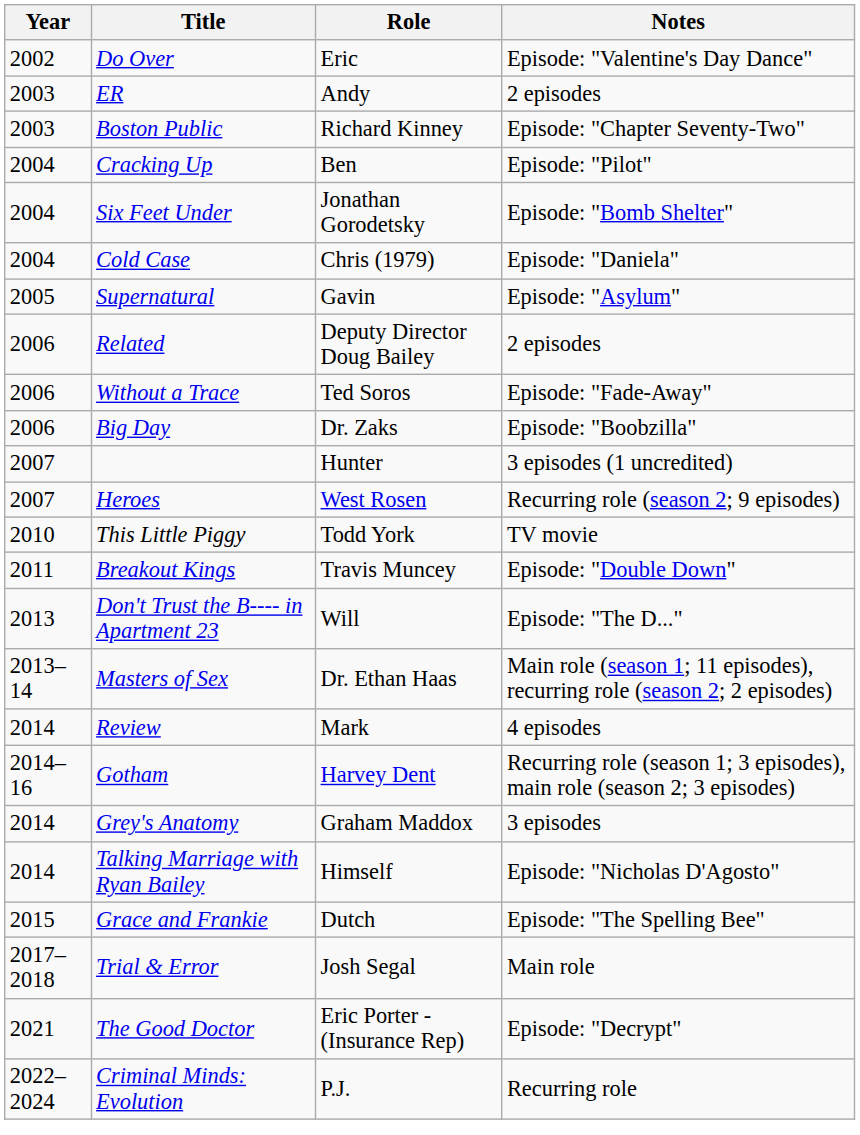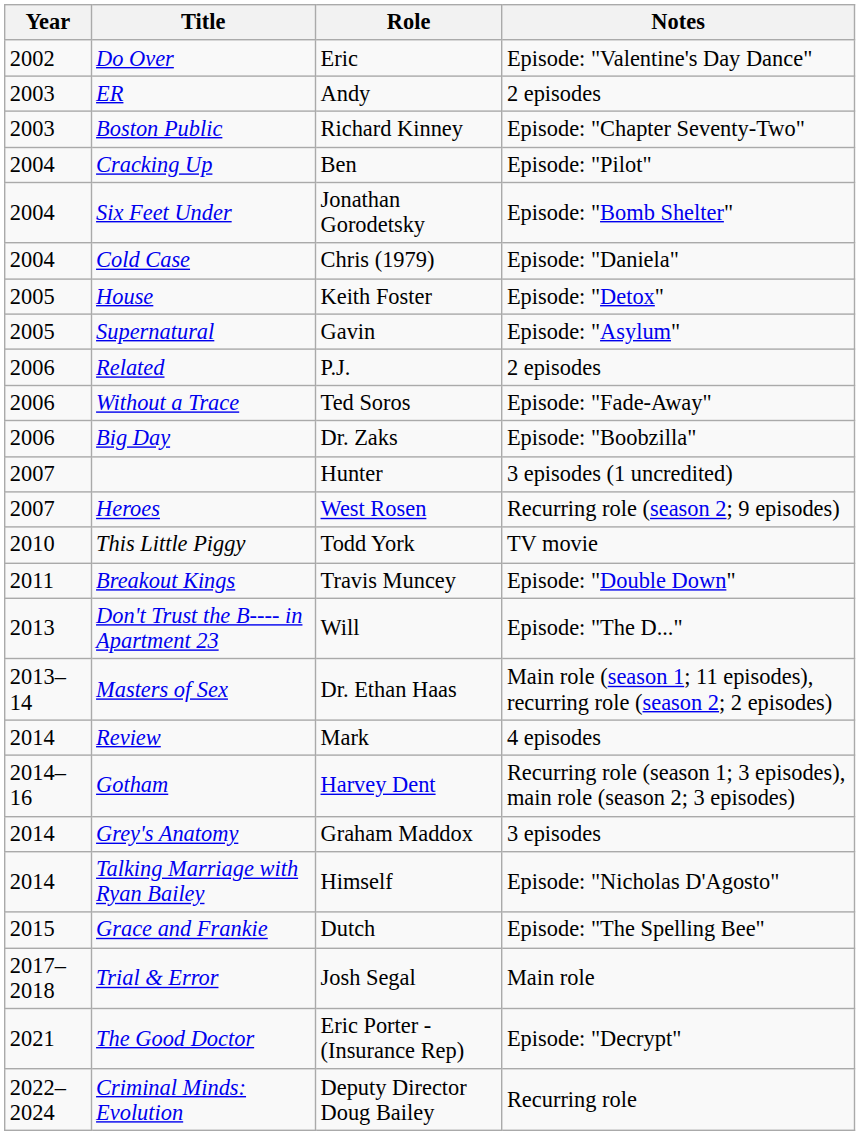 <table class="wikitable sortable">
 <tr>
 <th>Year</th>
 <th>Title</th>
 <th>Role</th>
 <th class="unsortable">Notes</th>
 </tr>
 <tr>
 <td>2002</td>
 <td><em><a href='#'>Do Over</a></em></td>
 <td>Eric</td>
 <td>Episode: "Valentine's Day Dance"</td>
 </tr>
 <tr>
 <td>2003</td>
 <td><em><a href='#'>ER</a></em></td>
 <td>Andy</td>
 <td>2 episodes</td>
 </tr>
 <tr>
 <td>2003</td>
 <td><em><a href='#'>Boston Public</a></em></td>
 <td>Richard Kinney</td>
 <td>Episode: "Chapter Seventy-Two"</td>
 </tr>
 <tr>
 <td>2004</td>
 <td><em><a href='#'>Cracking Up</a></em></td>
 <td>Ben</td>
 <td>Episode: "Pilot"</td>
 </tr>
 <tr>
 <td>2004</td>
 <td><em><a href='#'>Six Feet Under</a></em></td>
 <td>Jonathan Gorodetsky</td>
 <td>Episode: "<a href='#'>Bomb Shelter</a>"</td>
 </tr>
 <tr>
 <td>2004</td>
 <td><em><a href='#'>Cold Case</a></em></td>
 <td>Chris (1979)</td>
 <td>Episode: "Daniela"</td>
 </tr>
 <tr>
 <td>2005</td>
+<td><em><a href='#'>House</a></em></td>
+<td>Keith Foster</td>
+<td>Episode: "<a href='#'>Detox</a>"</td>
+</tr>
+<tr>
+<td>2005</td>
 <td><em><a href='#'>Supernatural</a></em></td>
 <td>Gavin</td>
 <td>Episode: "<a href='#'>Asylum</a>"</td>
 </tr>
 <tr>
 <td>2006</td>
 <td><em><a href='#'>Related</a></em></td>
-<td>Deputy Director Doug Bailey</td>
+<td>P.J.</td>
 <td>2 episodes</td>
 </tr>
 <tr>
 <td>2006</td>
 <td><em><a href='#'>Without a Trace</a></em></td>
 <td>Ted Soros</td>
 <td>Episode: "Fade-Away"</td>
 </tr>
 <tr>
 <td>2006</td>
 <td><em><a href='#'>Big Day</a></em></td>
 <td>Dr. Zaks</td>
 <td>Episode: "Boobzilla"</td>
 </tr>
 <tr>
 <td>2007</td>
 <td><em></em></td>
 <td>Hunter</td>
 <td>3 episodes (1 uncredited)</td>
 </tr>
 <tr>
 <td>2007</td>
 <td><em><a href='#'>Heroes</a></em></td>
 <td><a href='#'>West Rosen</a></td>
 <td>Recurring role (<a href='#'>season 2</a>; 9 episodes)</td>
 </tr>
 <tr>
 <td>2010</td>
 <td><em>This Little Piggy</em></td>
 <td>Todd York</td>
 <td>TV movie</td>
 </tr>
 <tr>
 <td>2011</td>
 <td><em><a href='#'>Breakout Kings</a></em></td>
 <td>Travis Muncey</td>
 <td>Episode: "<a href='#'>Double Down</a>"</td>
 </tr>
 <tr>
 <td>2013</td>
 <td><em><a href='#'>Don't Trust the B---- in Apartment 23</a></em></td>
 <td>Will</td>
 <td>Episode: "The D..."</td>
 </tr>
 <tr>
 <td>2013–14</td>
 <td><em><a href='#'>Masters of Sex</a></em></td>
 <td>Dr. Ethan Haas</td>
 <td>Main role (<a href='#'>season 1</a>; 11 episodes), recurring role (<a href='#'>season 2</a>; 2 episodes)</td>
 </tr>
 <tr>
 <td>2014</td>
 <td><em><a href='#'>Review</a></em></td>
 <td>Mark</td>
 <td>4 episodes</td>
 </tr>
 <tr>
 <td>2014–16</td>
 <td><em><a href='#'>Gotham</a></em></td>
 <td><a href='#'>Harvey Dent</a></td>
 <td>Recurring role (season 1; 3 episodes), main role (season 2; 3 episodes)</td>
 </tr>
 <tr>
 <td>2014</td>
 <td><em><a href='#'>Grey's Anatomy</a></em></td>
 <td>Graham Maddox</td>
 <td>3 episodes</td>
 </tr>
 <tr>
 <td>2014</td>
 <td><em><a href='#'>Talking Marriage with Ryan Bailey</a></em></td>
 <td>Himself</td>
 <td>Episode: "Nicholas D'Agosto"</td>
 </tr>
 <tr>
 <td>2015</td>
 <td><em><a href='#'>Grace and Frankie</a></em></td>
 <td>Dutch</td>
 <td>Episode: "The Spelling Bee"</td>
 </tr>
 <tr>
 <td>2017–2018</td>
 <td><em><a href='#'>Trial & Error</a></em></td>
 <td>Josh Segal</td>
 <td>Main role</td>
 </tr>
 <tr>
 <td>2021</td>
 <td><em><a href='#'>The Good Doctor</a></em></td>
 <td>Eric Porter - (Insurance Rep)</td>
 <td>Episode: "Decrypt"</td>
 </tr>
 <tr>
 <td>2022–2024</td>
 <td><em><a href='#'>Criminal Minds: Evolution</a></em></td>
-<td>P.J.</td>
+<td>Deputy Director Doug Bailey</td>
 <td>Recurring role</td>
 </tr>
 </table>
